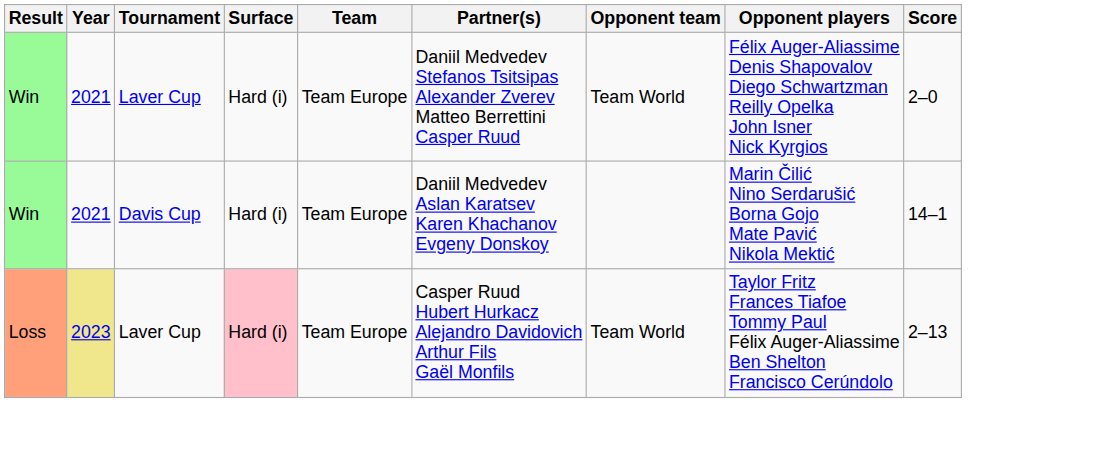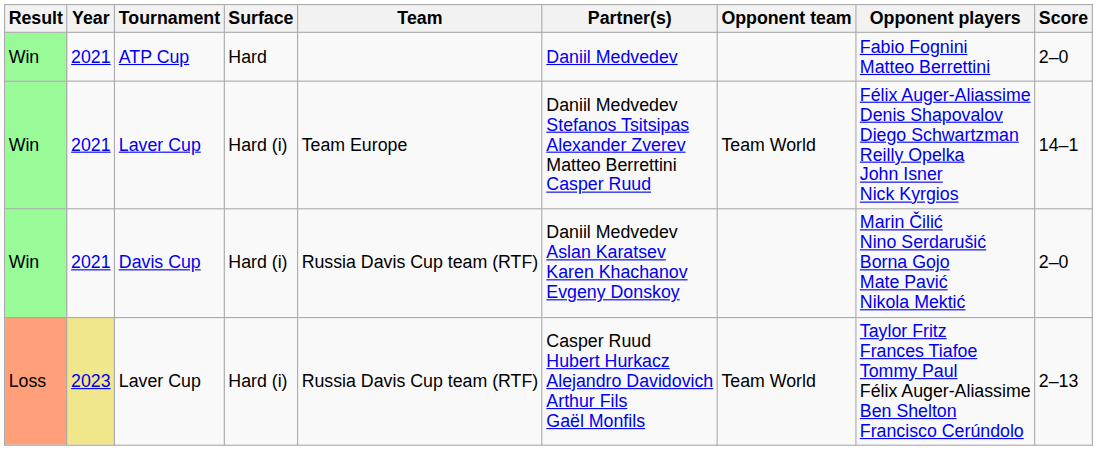 <table class="sortable wikitable nowrap">
 <tr>
 <th>Result</th>
 <th>Year</th>
 <th>Tournament</th>
 <th class="unsortable">Surface</th>
 <th class="unsortable">Team</th>
 <th class="unsortable">Partner(s)</th>
 <th class="unsortable">Opponent team</th>
 <th class="unsortable">Opponent players</th>
 <th class="unsortable">Score</th>
 </tr>
 <tr>
 <td bgcolor=98FB98>Win</td>
 <td><a href='#'>2021</a></td>
+<td><a href='#'>ATP Cup</a></td>
+<td>Hard</td>
+<td></td>
+<td><a href='#'>Daniil Medvedev</a></td>
+<td></td>
+<td><a href='#'>Fabio Fognini</a><br><a href='#'>Matteo Berrettini</a></td>
+<td>2–0</td>
+</tr>
+<tr>
+<td bgcolor=98FB98>Win</td>
+<td><a href='#'>2021</a></td>
 <td><a href='#'>Laver Cup</a></td>
 <td>Hard (i)</td>
 <td> Team Europe</td>
 <td>Daniil Medvedev<br><a href='#'>Stefanos Tsitsipas</a><br><a href='#'>Alexander Zverev</a><br>Matteo Berrettini<br><a href='#'>Casper Ruud</a></td>
 <td> Team World</td>
 <td><a href='#'>Félix Auger-Aliassime</a><br><a href='#'>Denis Shapovalov</a><br><a href='#'>Diego Schwartzman</a><br><a href='#'>Reilly Opelka</a><br><a href='#'>John Isner</a><br><a href='#'>Nick Kyrgios</a></td>
-<td>2–0</td>
+<td>14–1</td>
 </tr>
 <tr>
 <td bgcolor=98FB98>Win</td>
 <td><a href='#'>2021</a></td>
 <td><a href='#'>Davis Cup</a></td>
 <td>Hard (i)</td>
-<td> Team Europe</td>
+<td> Russia Davis Cup team (RTF)</td>
 <td>Daniil Medvedev<br><a href='#'>Aslan Karatsev</a><br><a href='#'>Karen Khachanov</a><br><a href='#'>Evgeny Donskoy</a></td>
 <td></td>
 <td><a href='#'>Marin Čilić</a><br><a href='#'>Nino Serdarušić</a><br><a href='#'>Borna Gojo</a><br><a href='#'>Mate Pavić</a><br><a href='#'>Nikola Mektić</a></td>
-<td>14–1</td>
+<td>2–0</td>
 </tr>
 <tr>
 <td bgcolor=FFA07A>Loss</td>
 <td style="background: khaki;"><a href='#'>2023</a></td>
 <td>Laver Cup</td>
-<td style="background: pink;">Hard (i)</td>
-<td> Team Europe</td>
+<td>Hard (i)</td>
+<td> Russia Davis Cup team (RTF)</td>
 <td>Casper Ruud<br><a href='#'>Hubert Hurkacz</a><br><a href='#'>Alejandro Davidovich</a><br><a href='#'>Arthur Fils</a><br><a href='#'>Gaël Monfils</a></td>
 <td> Team World</td>
 <td><a href='#'>Taylor Fritz</a><br><a href='#'>Frances Tiafoe</a><br><a href='#'>Tommy Paul</a><br>Félix Auger-Aliassime<br><a href='#'>Ben Shelton</a><br><a href='#'>Francisco Cerúndolo</a></td>
 <td>2–13</td>
 </tr>
 </table>
